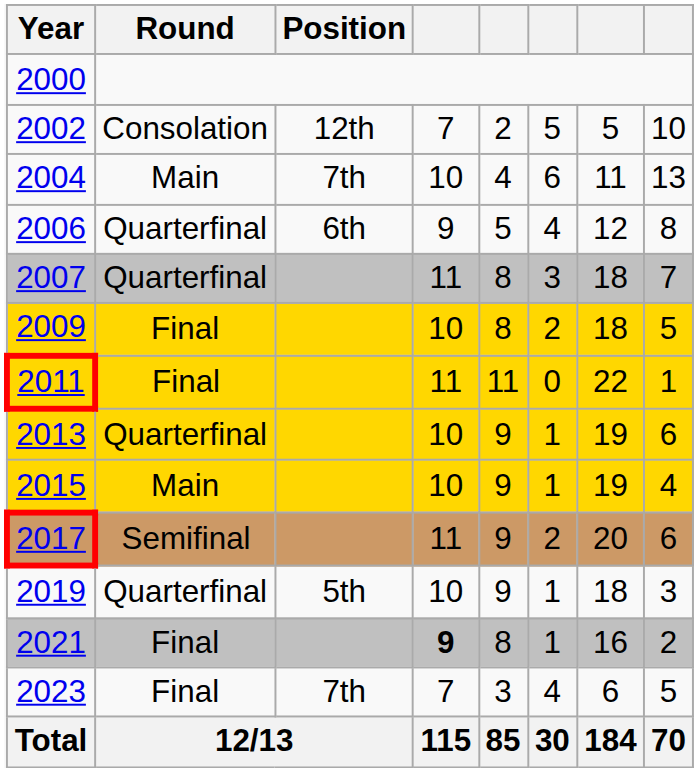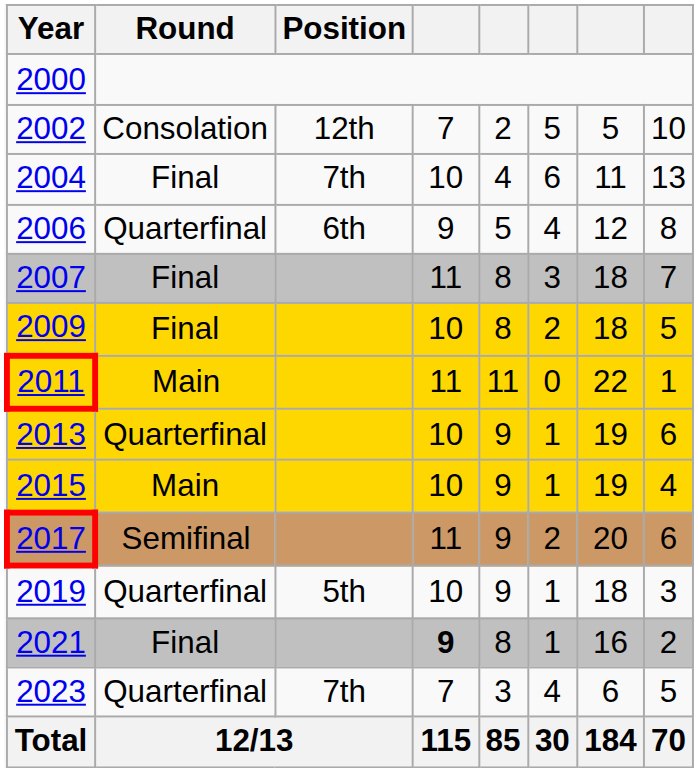 <table class="wikitable" style="text-align: center;">
 <tr>
 <th>Year</th>
 <th>Round</th>
 <th>Position</th>
 <th width="15"></th>
 <th width="15"></th>
 <th width="15"></th>
 <th></th>
 <th></th>
 </tr>
 <tr>
 <td> <a href='#'>2000</a></td>
 <td colspan="7"></td>
 </tr>
 <tr>
 <td> <a href='#'>2002</a></td>
 <td>Consolation</td>
 <td>12th</td>
 <td>7</td>
 <td>2</td>
 <td>5</td>
 <td>5</td>
 <td>10</td>
 </tr>
 <tr>
 <td> <a href='#'>2004</a></td>
-<td>Main</td>
+<td>Final</td>
 <td>7th</td>
 <td>10</td>
 <td>4</td>
 <td>6</td>
 <td>11</td>
 <td>13</td>
 </tr>
 <tr>
 <td> <a href='#'>2006</a></td>
 <td>Quarterfinal</td>
 <td>6th</td>
 <td>9</td>
 <td>5</td>
 <td>4</td>
 <td>12</td>
 <td>8</td>
 </tr>
 <tr bgcolor=silver>
 <td> <a href='#'>2007</a></td>
-<td>Quarterfinal</td>
+<td>Final</td>
 <td></td>
 <td>11</td>
 <td>8</td>
 <td>3</td>
 <td>18</td>
 <td>7</td>
 </tr>
 <tr bgcolor=gold>
 <td> <a href='#'>2009</a></td>
 <td>Final</td>
 <td></td>
 <td>10</td>
 <td>8</td>
 <td>2</td>
 <td>18</td>
 <td>5</td>
 </tr>
 <tr bgcolor=gold>
 <td style="border: 3px solid red"> <a href='#'>2011</a></td>
-<td>Final</td>
+<td>Main</td>
 <td></td>
 <td>11</td>
 <td>11</td>
 <td>0</td>
 <td>22</td>
 <td>1</td>
 </tr>
 <tr bgcolor=gold>
 <td> <a href='#'>2013</a></td>
 <td>Quarterfinal</td>
 <td></td>
 <td>10</td>
 <td>9</td>
 <td>1</td>
 <td>19</td>
 <td>6</td>
 </tr>
 <tr bgcolor=gold>
 <td> <a href='#'>2015</a></td>
 <td>Main</td>
 <td></td>
 <td>10</td>
 <td>9</td>
 <td>1</td>
 <td>19</td>
 <td>4</td>
 </tr>
 <tr bgcolor=cc9966>
 <td style="border: 3px solid red"> <a href='#'>2017</a></td>
 <td>Semifinal</td>
 <td></td>
 <td>11</td>
 <td>9</td>
 <td>2</td>
 <td>20</td>
 <td>6</td>
 </tr>
 <tr>
 <td> <a href='#'>2019</a></td>
 <td>Quarterfinal</td>
 <td>5th</td>
 <td>10</td>
 <td>9</td>
 <td>1</td>
 <td>18</td>
 <td>3</td>
 </tr>
 <tr bgcolor=silver>
 <td> <a href='#'>2021</a></td>
 <td>Final</td>
 <td></td>
 <td><strong>9</strong></td>
 <td>8</td>
 <td>1</td>
 <td>16</td>
 <td>2</td>
 </tr>
 <tr>
 <td> <a href='#'>2023</a></td>
-<td>Final</td>
+<td>Quarterfinal</td>
 <td>7th</td>
 <td>7</td>
 <td>3</td>
 <td>4</td>
 <td>6</td>
 <td>5</td>
 </tr>
 <tr>
 <th>Total</th>
 <th colspan="2">12/13</th>
 <th>115</th>
 <th>85</th>
 <th>30</th>
 <th>184</th>
 <th>70</th>
 </tr>
 </table>
